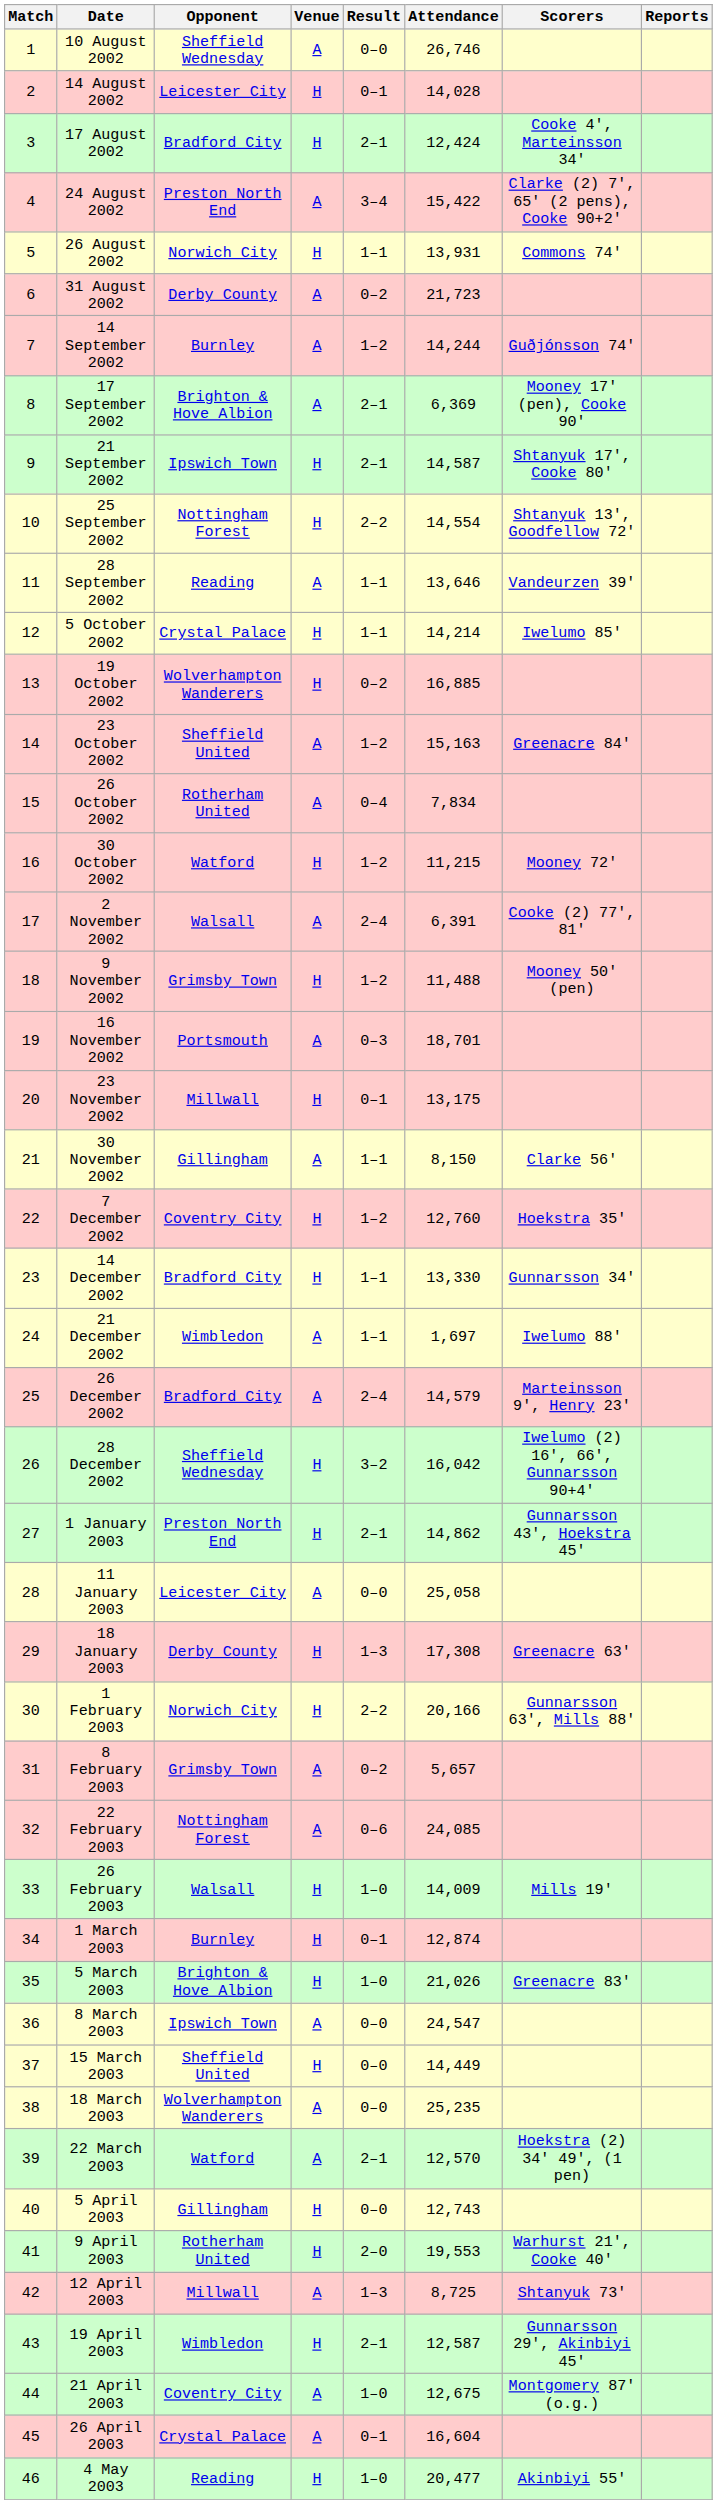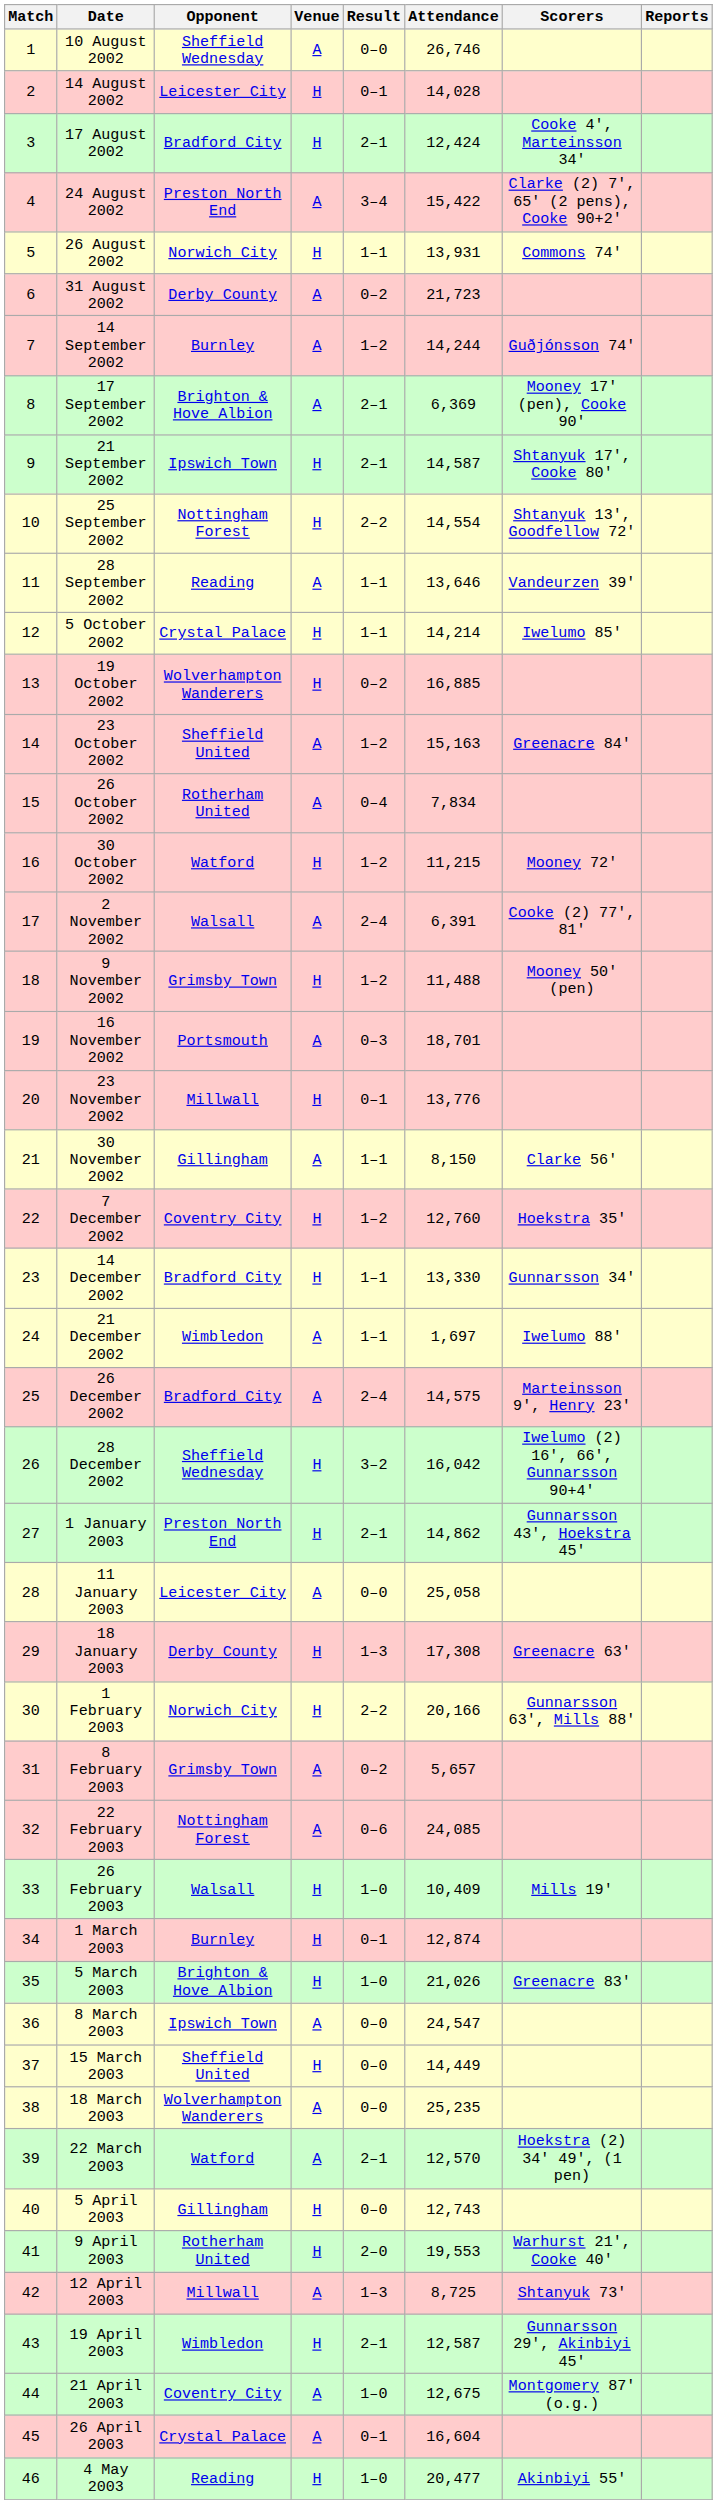 <table class="wikitable" style="text-align:center;">
 <tr>
 <th>Match</th>
 <th>Date</th>
 <th>Opponent</th>
 <th>Venue</th>
 <th>Result</th>
 <th>Attendance</th>
 <th>Scorers</th>
 <th>Reports</th>
 </tr>
 <tr style="background:#FFFFCC;">
 <td>1</td>
 <td>10 August 2002</td>
 <td><a href='#'>Sheffield Wednesday</a></td>
 <td><a href='#'>A</a></td>
 <td>0–0</td>
 <td>26,746</td>
 <td></td>
 <td></td>
 </tr>
 <tr style="background:#FFCCCC;">
 <td>2</td>
 <td>14 August 2002</td>
 <td><a href='#'>Leicester City</a></td>
 <td><a href='#'>H</a></td>
 <td>0–1</td>
 <td>14,028</td>
 <td></td>
 <td></td>
 </tr>
 <tr style="background:#CCFFCC;">
 <td>3</td>
 <td>17 August 2002</td>
 <td><a href='#'>Bradford City</a></td>
 <td><a href='#'>H</a></td>
 <td>2–1</td>
 <td>12,424</td>
 <td><a href='#'>Cooke</a> 4', <a href='#'>Marteinsson</a> 34'</td>
 <td></td>
 </tr>
 <tr style="background:#FFCCCC;">
 <td>4</td>
 <td>24 August 2002</td>
 <td><a href='#'>Preston North End</a></td>
 <td><a href='#'>A</a></td>
 <td>3–4</td>
 <td>15,422</td>
 <td><a href='#'>Clarke</a> (2) 7', 65' (2 pens), <a href='#'>Cooke</a> 90+2'</td>
 <td></td>
 </tr>
 <tr style="background:#FFFFCC;">
 <td>5</td>
 <td>26 August 2002</td>
 <td><a href='#'>Norwich City</a></td>
 <td><a href='#'>H</a></td>
 <td>1–1</td>
 <td>13,931</td>
 <td><a href='#'>Commons</a> 74'</td>
 <td></td>
 </tr>
 <tr style="background:#FFCCCC;">
 <td>6</td>
 <td>31 August 2002</td>
 <td><a href='#'>Derby County</a></td>
 <td><a href='#'>A</a></td>
 <td>0–2</td>
 <td>21,723</td>
 <td></td>
 <td></td>
 </tr>
 <tr style="background:#FFCCCC;">
 <td>7</td>
 <td>14 September 2002</td>
 <td><a href='#'>Burnley</a></td>
 <td><a href='#'>A</a></td>
 <td>1–2</td>
 <td>14,244</td>
 <td><a href='#'>Guðjónsson</a> 74'</td>
 <td></td>
 </tr>
 <tr style="background:#CCFFCC;">
 <td>8</td>
 <td>17 September 2002</td>
 <td><a href='#'>Brighton & Hove Albion</a></td>
 <td><a href='#'>A</a></td>
 <td>2–1</td>
 <td>6,369</td>
 <td><a href='#'>Mooney</a> 17' (pen), <a href='#'>Cooke</a> 90'</td>
 <td></td>
 </tr>
 <tr style="background:#CCFFCC;">
 <td>9</td>
 <td>21 September 2002</td>
 <td><a href='#'>Ipswich Town</a></td>
 <td><a href='#'>H</a></td>
 <td>2–1</td>
 <td>14,587</td>
 <td><a href='#'>Shtanyuk</a> 17', <a href='#'>Cooke</a> 80'</td>
 <td></td>
 </tr>
 <tr style="background:#FFFFCC;">
 <td>10</td>
 <td>25 September 2002</td>
 <td><a href='#'>Nottingham Forest</a></td>
 <td><a href='#'>H</a></td>
 <td>2–2</td>
 <td>14,554</td>
 <td><a href='#'>Shtanyuk</a> 13', <a href='#'>Goodfellow</a> 72'</td>
 <td></td>
 </tr>
 <tr style="background:#FFFFCC;">
 <td>11</td>
 <td>28 September 2002</td>
 <td><a href='#'>Reading</a></td>
 <td><a href='#'>A</a></td>
 <td>1–1</td>
 <td>13,646</td>
 <td><a href='#'>Vandeurzen</a> 39'</td>
 <td></td>
 </tr>
 <tr style="background:#FFFFCC;">
 <td>12</td>
 <td>5 October 2002</td>
 <td><a href='#'>Crystal Palace</a></td>
 <td><a href='#'>H</a></td>
 <td>1–1</td>
 <td>14,214</td>
 <td><a href='#'>Iwelumo</a> 85'</td>
 <td></td>
 </tr>
 <tr style="background:#FFCCCC;">
 <td>13</td>
 <td>19 October 2002</td>
 <td><a href='#'>Wolverhampton Wanderers</a></td>
 <td><a href='#'>H</a></td>
 <td>0–2</td>
 <td>16,885</td>
 <td></td>
 <td></td>
 </tr>
 <tr style="background:#FFCCCC;">
 <td>14</td>
 <td>23 October 2002</td>
 <td><a href='#'>Sheffield United</a></td>
 <td><a href='#'>A</a></td>
 <td>1–2</td>
 <td>15,163</td>
 <td><a href='#'>Greenacre</a> 84'</td>
 <td></td>
 </tr>
 <tr style="background:#FFCCCC;">
 <td>15</td>
 <td>26 October 2002</td>
 <td><a href='#'>Rotherham United</a></td>
 <td><a href='#'>A</a></td>
 <td>0–4</td>
 <td>7,834</td>
 <td></td>
 <td></td>
 </tr>
 <tr style="background:#FFCCCC;">
 <td>16</td>
 <td>30 October 2002</td>
 <td><a href='#'>Watford</a></td>
 <td><a href='#'>H</a></td>
 <td>1–2</td>
 <td>11,215</td>
 <td><a href='#'>Mooney</a> 72'</td>
 <td></td>
 </tr>
 <tr style="background:#FFCCCC;">
 <td>17</td>
 <td>2 November 2002</td>
 <td><a href='#'>Walsall</a></td>
 <td><a href='#'>A</a></td>
 <td>2–4</td>
 <td>6,391</td>
 <td><a href='#'>Cooke</a> (2) 77', 81'</td>
 <td></td>
 </tr>
 <tr style="background:#FFCCCC;">
 <td>18</td>
 <td>9 November 2002</td>
 <td><a href='#'>Grimsby Town</a></td>
 <td><a href='#'>H</a></td>
 <td>1–2</td>
 <td>11,488</td>
 <td><a href='#'>Mooney</a> 50' (pen)</td>
 <td></td>
 </tr>
 <tr style="background:#FFCCCC;">
 <td>19</td>
 <td>16 November 2002</td>
 <td><a href='#'>Portsmouth</a></td>
 <td><a href='#'>A</a></td>
 <td>0–3</td>
 <td>18,701</td>
 <td></td>
 <td></td>
 </tr>
 <tr style="background:#FFCCCC;">
 <td>20</td>
 <td>23 November 2002</td>
 <td><a href='#'>Millwall</a></td>
 <td><a href='#'>H</a></td>
 <td>0–1</td>
-<td>13,175</td>
+<td>13,776</td>
 <td></td>
 <td></td>
 </tr>
 <tr style="background:#FFFFCC;">
 <td>21</td>
 <td>30 November 2002</td>
 <td><a href='#'>Gillingham</a></td>
 <td><a href='#'>A</a></td>
 <td>1–1</td>
 <td>8,150</td>
 <td><a href='#'>Clarke</a> 56'</td>
 <td></td>
 </tr>
 <tr style="background:#FFCCCC;">
 <td>22</td>
 <td>7 December 2002</td>
 <td><a href='#'>Coventry City</a></td>
 <td><a href='#'>H</a></td>
 <td>1–2</td>
 <td>12,760</td>
 <td><a href='#'>Hoekstra</a> 35'</td>
 <td></td>
 </tr>
 <tr style="background:#FFFFCC;">
 <td>23</td>
 <td>14 December 2002</td>
 <td><a href='#'>Bradford City</a></td>
 <td><a href='#'>H</a></td>
 <td>1–1</td>
 <td>13,330</td>
 <td><a href='#'>Gunnarsson</a> 34'</td>
 <td></td>
 </tr>
 <tr style="background:#FFFFCC;">
 <td>24</td>
 <td>21 December 2002</td>
 <td><a href='#'>Wimbledon</a></td>
 <td><a href='#'>A</a></td>
 <td>1–1</td>
 <td>1,697</td>
 <td><a href='#'>Iwelumo</a> 88'</td>
 <td></td>
 </tr>
 <tr style="background:#FFCCCC;">
 <td>25</td>
 <td>26 December 2002</td>
 <td><a href='#'>Bradford City</a></td>
 <td><a href='#'>A</a></td>
 <td>2–4</td>
-<td>14,579</td>
+<td>14,575</td>
 <td><a href='#'>Marteinsson</a> 9', <a href='#'>Henry</a> 23'</td>
 <td></td>
 </tr>
 <tr style="background:#CCFFCC;">
 <td>26</td>
 <td>28 December 2002</td>
 <td><a href='#'>Sheffield Wednesday</a></td>
 <td><a href='#'>H</a></td>
 <td>3–2</td>
 <td>16,042</td>
 <td><a href='#'>Iwelumo</a> (2) 16', 66', <a href='#'>Gunnarsson</a> 90+4'</td>
 <td></td>
 </tr>
 <tr style="background:#CCFFCC;">
 <td>27</td>
 <td>1 January 2003</td>
 <td><a href='#'>Preston North End</a></td>
 <td><a href='#'>H</a></td>
 <td>2–1</td>
 <td>14,862</td>
 <td><a href='#'>Gunnarsson</a> 43', <a href='#'>Hoekstra</a> 45'</td>
 <td></td>
 </tr>
 <tr style="background:#FFFFCC;">
 <td>28</td>
 <td>11 January 2003</td>
 <td><a href='#'>Leicester City</a></td>
 <td><a href='#'>A</a></td>
 <td>0–0</td>
 <td>25,058</td>
 <td></td>
 <td></td>
 </tr>
 <tr style="background:#FFCCCC;">
 <td>29</td>
 <td>18 January 2003</td>
 <td><a href='#'>Derby County</a></td>
 <td><a href='#'>H</a></td>
 <td>1–3</td>
 <td>17,308</td>
 <td><a href='#'>Greenacre</a> 63'</td>
 <td></td>
 </tr>
 <tr style="background:#FFFFCC;">
 <td>30</td>
 <td>1 February 2003</td>
 <td><a href='#'>Norwich City</a></td>
 <td><a href='#'>H</a></td>
 <td>2–2</td>
 <td>20,166</td>
 <td><a href='#'>Gunnarsson</a> 63', <a href='#'>Mills</a> 88'</td>
 <td></td>
 </tr>
 <tr style="background:#FFCCCC;">
 <td>31</td>
 <td>8 February 2003</td>
 <td><a href='#'>Grimsby Town</a></td>
 <td><a href='#'>A</a></td>
 <td>0–2</td>
 <td>5,657</td>
 <td></td>
 <td></td>
 </tr>
 <tr style="background:#FFCCCC;">
 <td>32</td>
 <td>22 February 2003</td>
 <td><a href='#'>Nottingham Forest</a></td>
 <td><a href='#'>A</a></td>
 <td>0–6</td>
 <td>24,085</td>
 <td></td>
 <td></td>
 </tr>
 <tr style="background:#CCFFCC;">
 <td>33</td>
 <td>26 February 2003</td>
 <td><a href='#'>Walsall</a></td>
 <td><a href='#'>H</a></td>
 <td>1–0</td>
-<td>14,009</td>
+<td>10,409</td>
 <td><a href='#'>Mills</a> 19'</td>
 <td></td>
 </tr>
 <tr style="background:#FFCCCC;">
 <td>34</td>
 <td>1 March 2003</td>
 <td><a href='#'>Burnley</a></td>
 <td><a href='#'>H</a></td>
 <td>0–1</td>
 <td>12,874</td>
 <td></td>
 <td></td>
 </tr>
 <tr style="background:#CCFFCC;">
 <td>35</td>
 <td>5 March 2003</td>
 <td><a href='#'>Brighton & Hove Albion</a></td>
 <td><a href='#'>H</a></td>
 <td>1–0</td>
 <td>21,026</td>
 <td><a href='#'>Greenacre</a> 83'</td>
 <td></td>
 </tr>
 <tr style="background:#FFFFCC;">
 <td>36</td>
 <td>8 March 2003</td>
 <td><a href='#'>Ipswich Town</a></td>
 <td><a href='#'>A</a></td>
 <td>0–0</td>
 <td>24,547</td>
 <td></td>
 <td></td>
 </tr>
 <tr style="background:#FFFFCC;">
 <td>37</td>
 <td>15 March 2003</td>
 <td><a href='#'>Sheffield United</a></td>
 <td><a href='#'>H</a></td>
 <td>0–0</td>
 <td>14,449</td>
 <td></td>
 <td></td>
 </tr>
 <tr style="background:#FFFFCC;">
 <td>38</td>
 <td>18 March 2003</td>
 <td><a href='#'>Wolverhampton Wanderers</a></td>
 <td><a href='#'>A</a></td>
 <td>0–0</td>
 <td>25,235</td>
 <td></td>
 <td></td>
 </tr>
 <tr style="background:#CCFFCC;">
 <td>39</td>
 <td>22 March 2003</td>
 <td><a href='#'>Watford</a></td>
 <td><a href='#'>A</a></td>
 <td>2–1</td>
 <td>12,570</td>
 <td><a href='#'>Hoekstra</a> (2) 34' 49', (1 pen)</td>
 <td></td>
 </tr>
 <tr style="background:#FFFFCC;">
 <td>40</td>
 <td>5 April 2003</td>
 <td><a href='#'>Gillingham</a></td>
 <td><a href='#'>H</a></td>
 <td>0–0</td>
 <td>12,743</td>
 <td></td>
 <td></td>
 </tr>
 <tr style="background:#CCFFCC;">
 <td>41</td>
 <td>9 April 2003</td>
 <td><a href='#'>Rotherham United</a></td>
 <td><a href='#'>H</a></td>
 <td>2–0</td>
 <td>19,553</td>
 <td><a href='#'>Warhurst</a> 21', <a href='#'>Cooke</a> 40'</td>
 <td></td>
 </tr>
 <tr style="background:#FFCCCC;">
 <td>42</td>
 <td>12 April 2003</td>
 <td><a href='#'>Millwall</a></td>
 <td><a href='#'>A</a></td>
 <td>1–3</td>
 <td>8,725</td>
 <td><a href='#'>Shtanyuk</a> 73'</td>
 <td></td>
 </tr>
 <tr style="background:#CCFFCC;">
 <td>43</td>
 <td>19 April 2003</td>
 <td><a href='#'>Wimbledon</a></td>
 <td><a href='#'>H</a></td>
 <td>2–1</td>
 <td>12,587</td>
 <td><a href='#'>Gunnarsson</a> 29', <a href='#'>Akinbiyi</a> 45'</td>
 <td></td>
 </tr>
 <tr style="background:#CCFFCC;">
 <td>44</td>
 <td>21 April 2003</td>
 <td><a href='#'>Coventry City</a></td>
 <td><a href='#'>A</a></td>
 <td>1–0</td>
 <td>12,675</td>
 <td><a href='#'>Montgomery</a> 87' (o.g.)</td>
 <td></td>
 </tr>
 <tr style="background:#FFCCCC;">
 <td>45</td>
 <td>26 April 2003</td>
 <td><a href='#'>Crystal Palace</a></td>
 <td><a href='#'>A</a></td>
 <td>0–1</td>
 <td>16,604</td>
 <td></td>
 <td></td>
 </tr>
 <tr style="background:#CCFFCC;">
 <td>46</td>
 <td>4 May 2003</td>
 <td><a href='#'>Reading</a></td>
 <td><a href='#'>H</a></td>
 <td>1–0</td>
 <td>20,477</td>
 <td><a href='#'>Akinbiyi</a> 55'</td>
 <td></td>
 </tr>
 </table>
